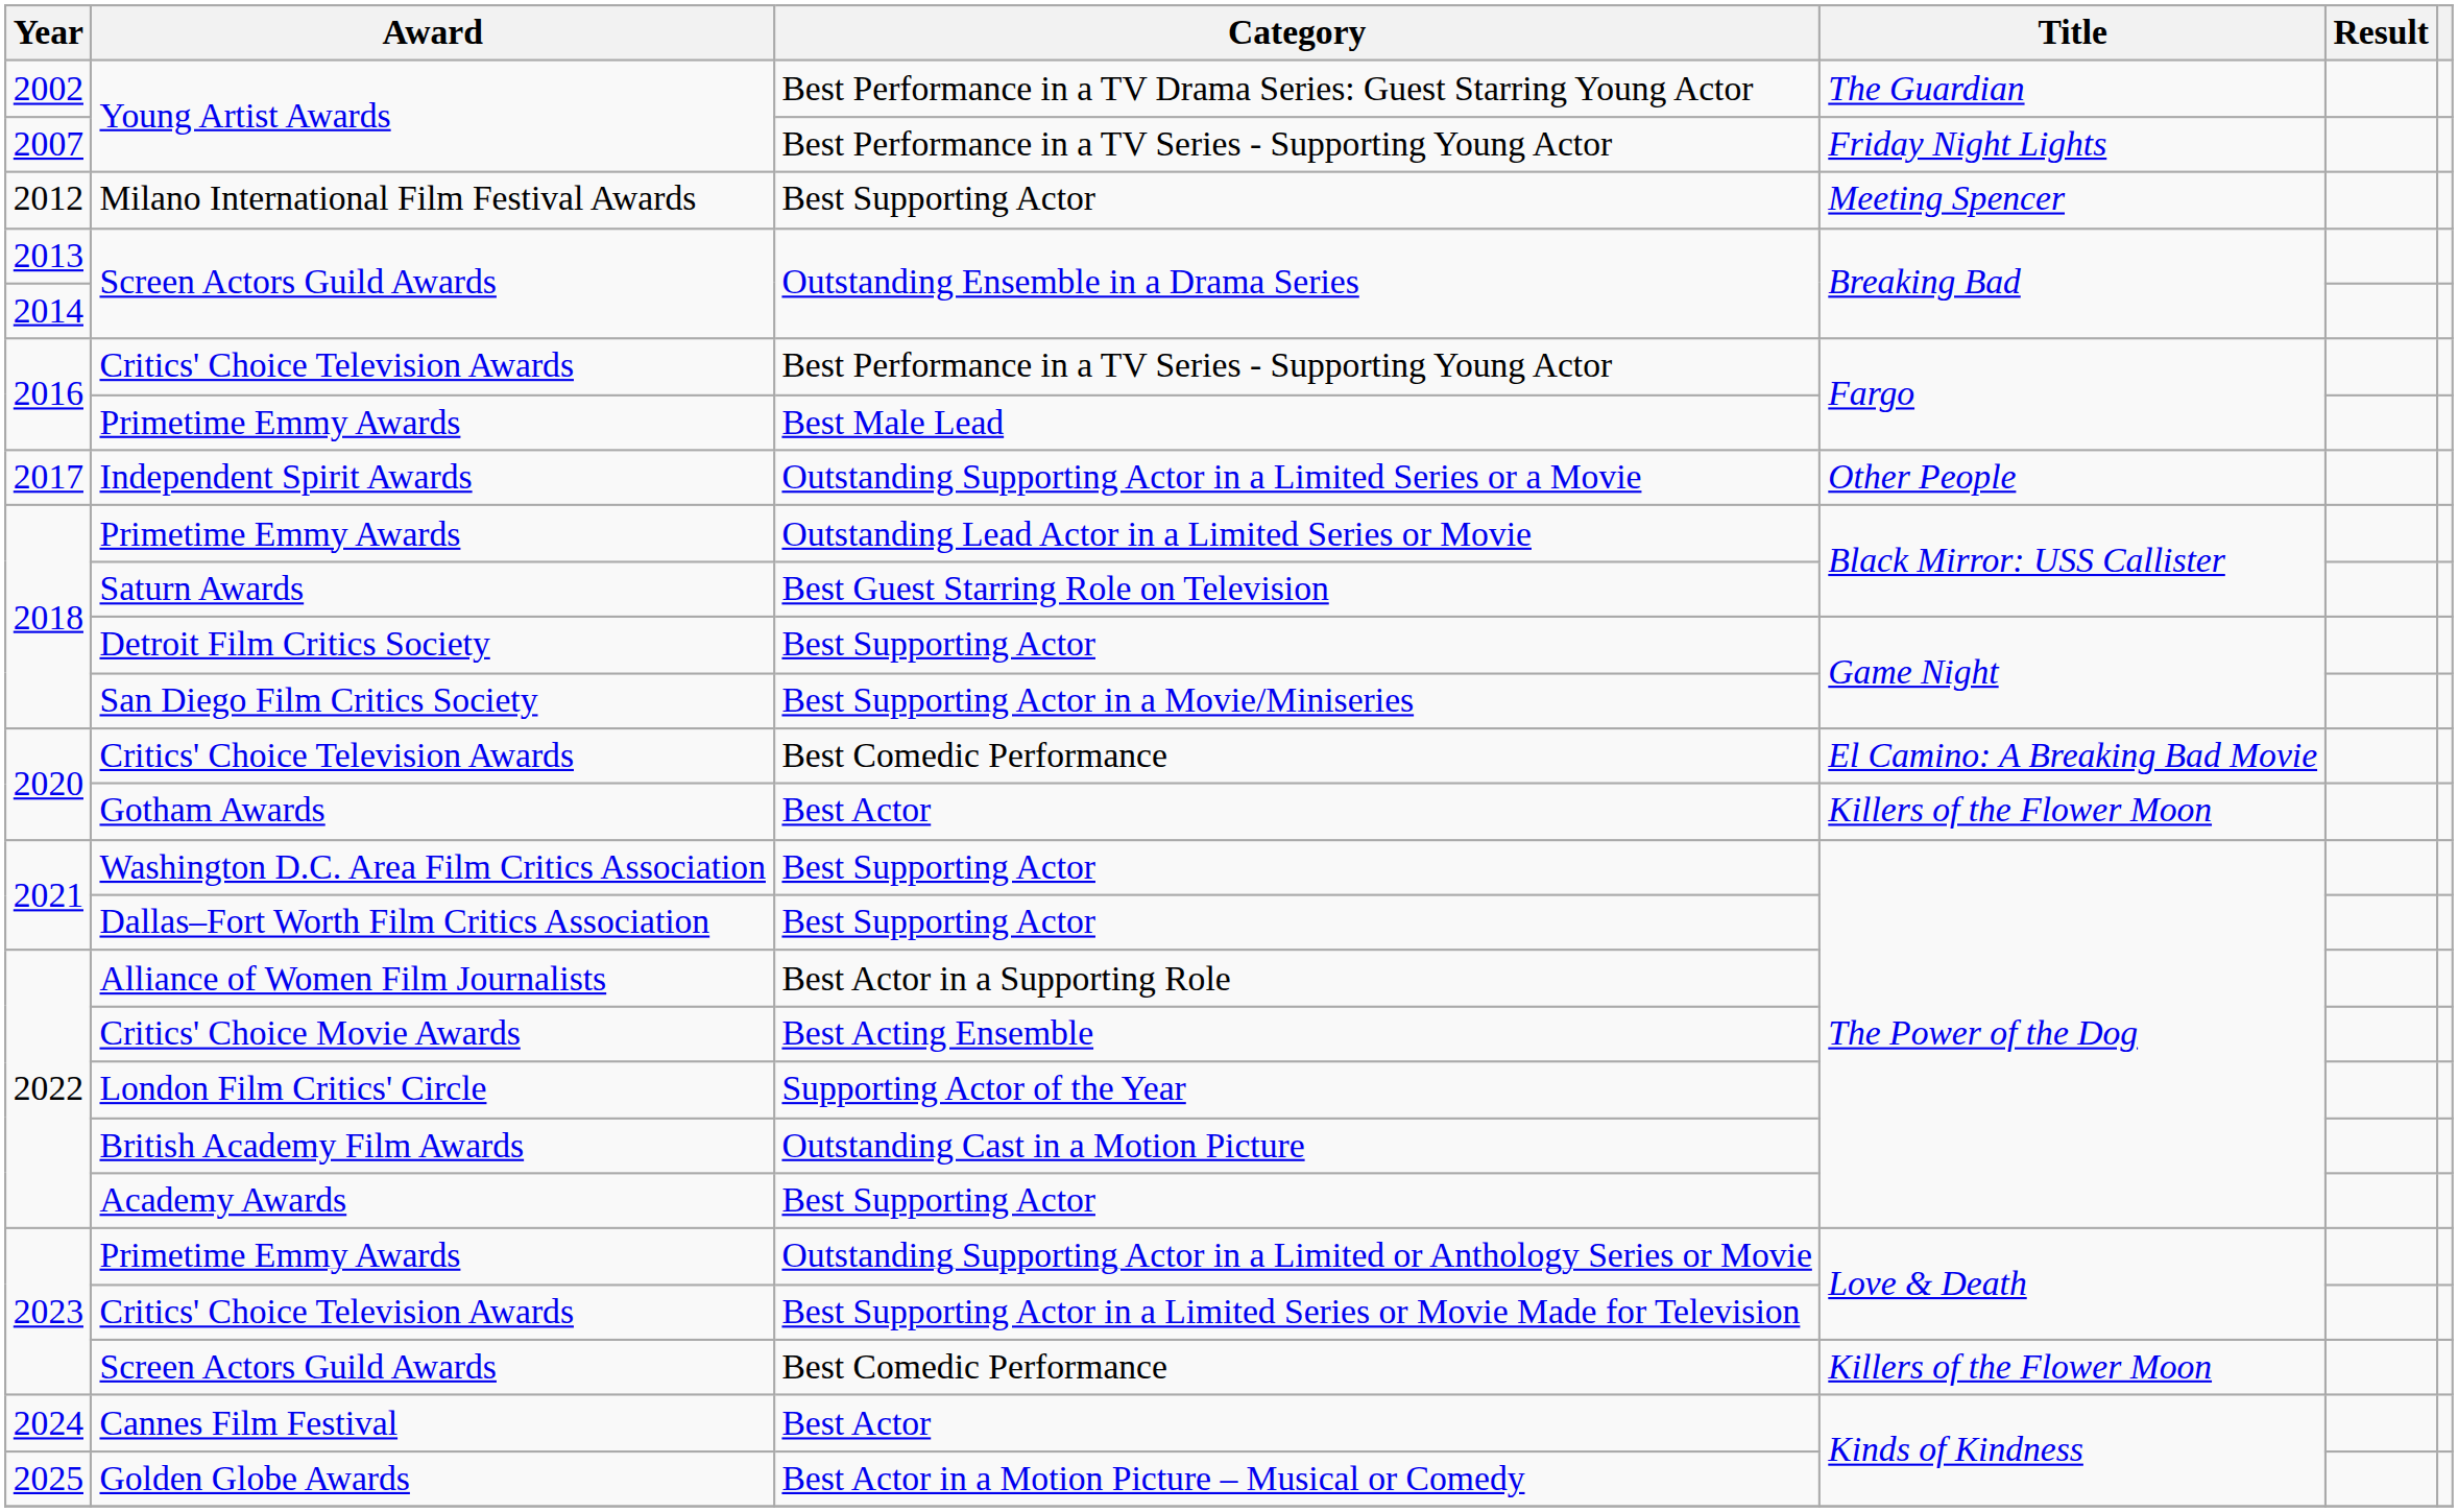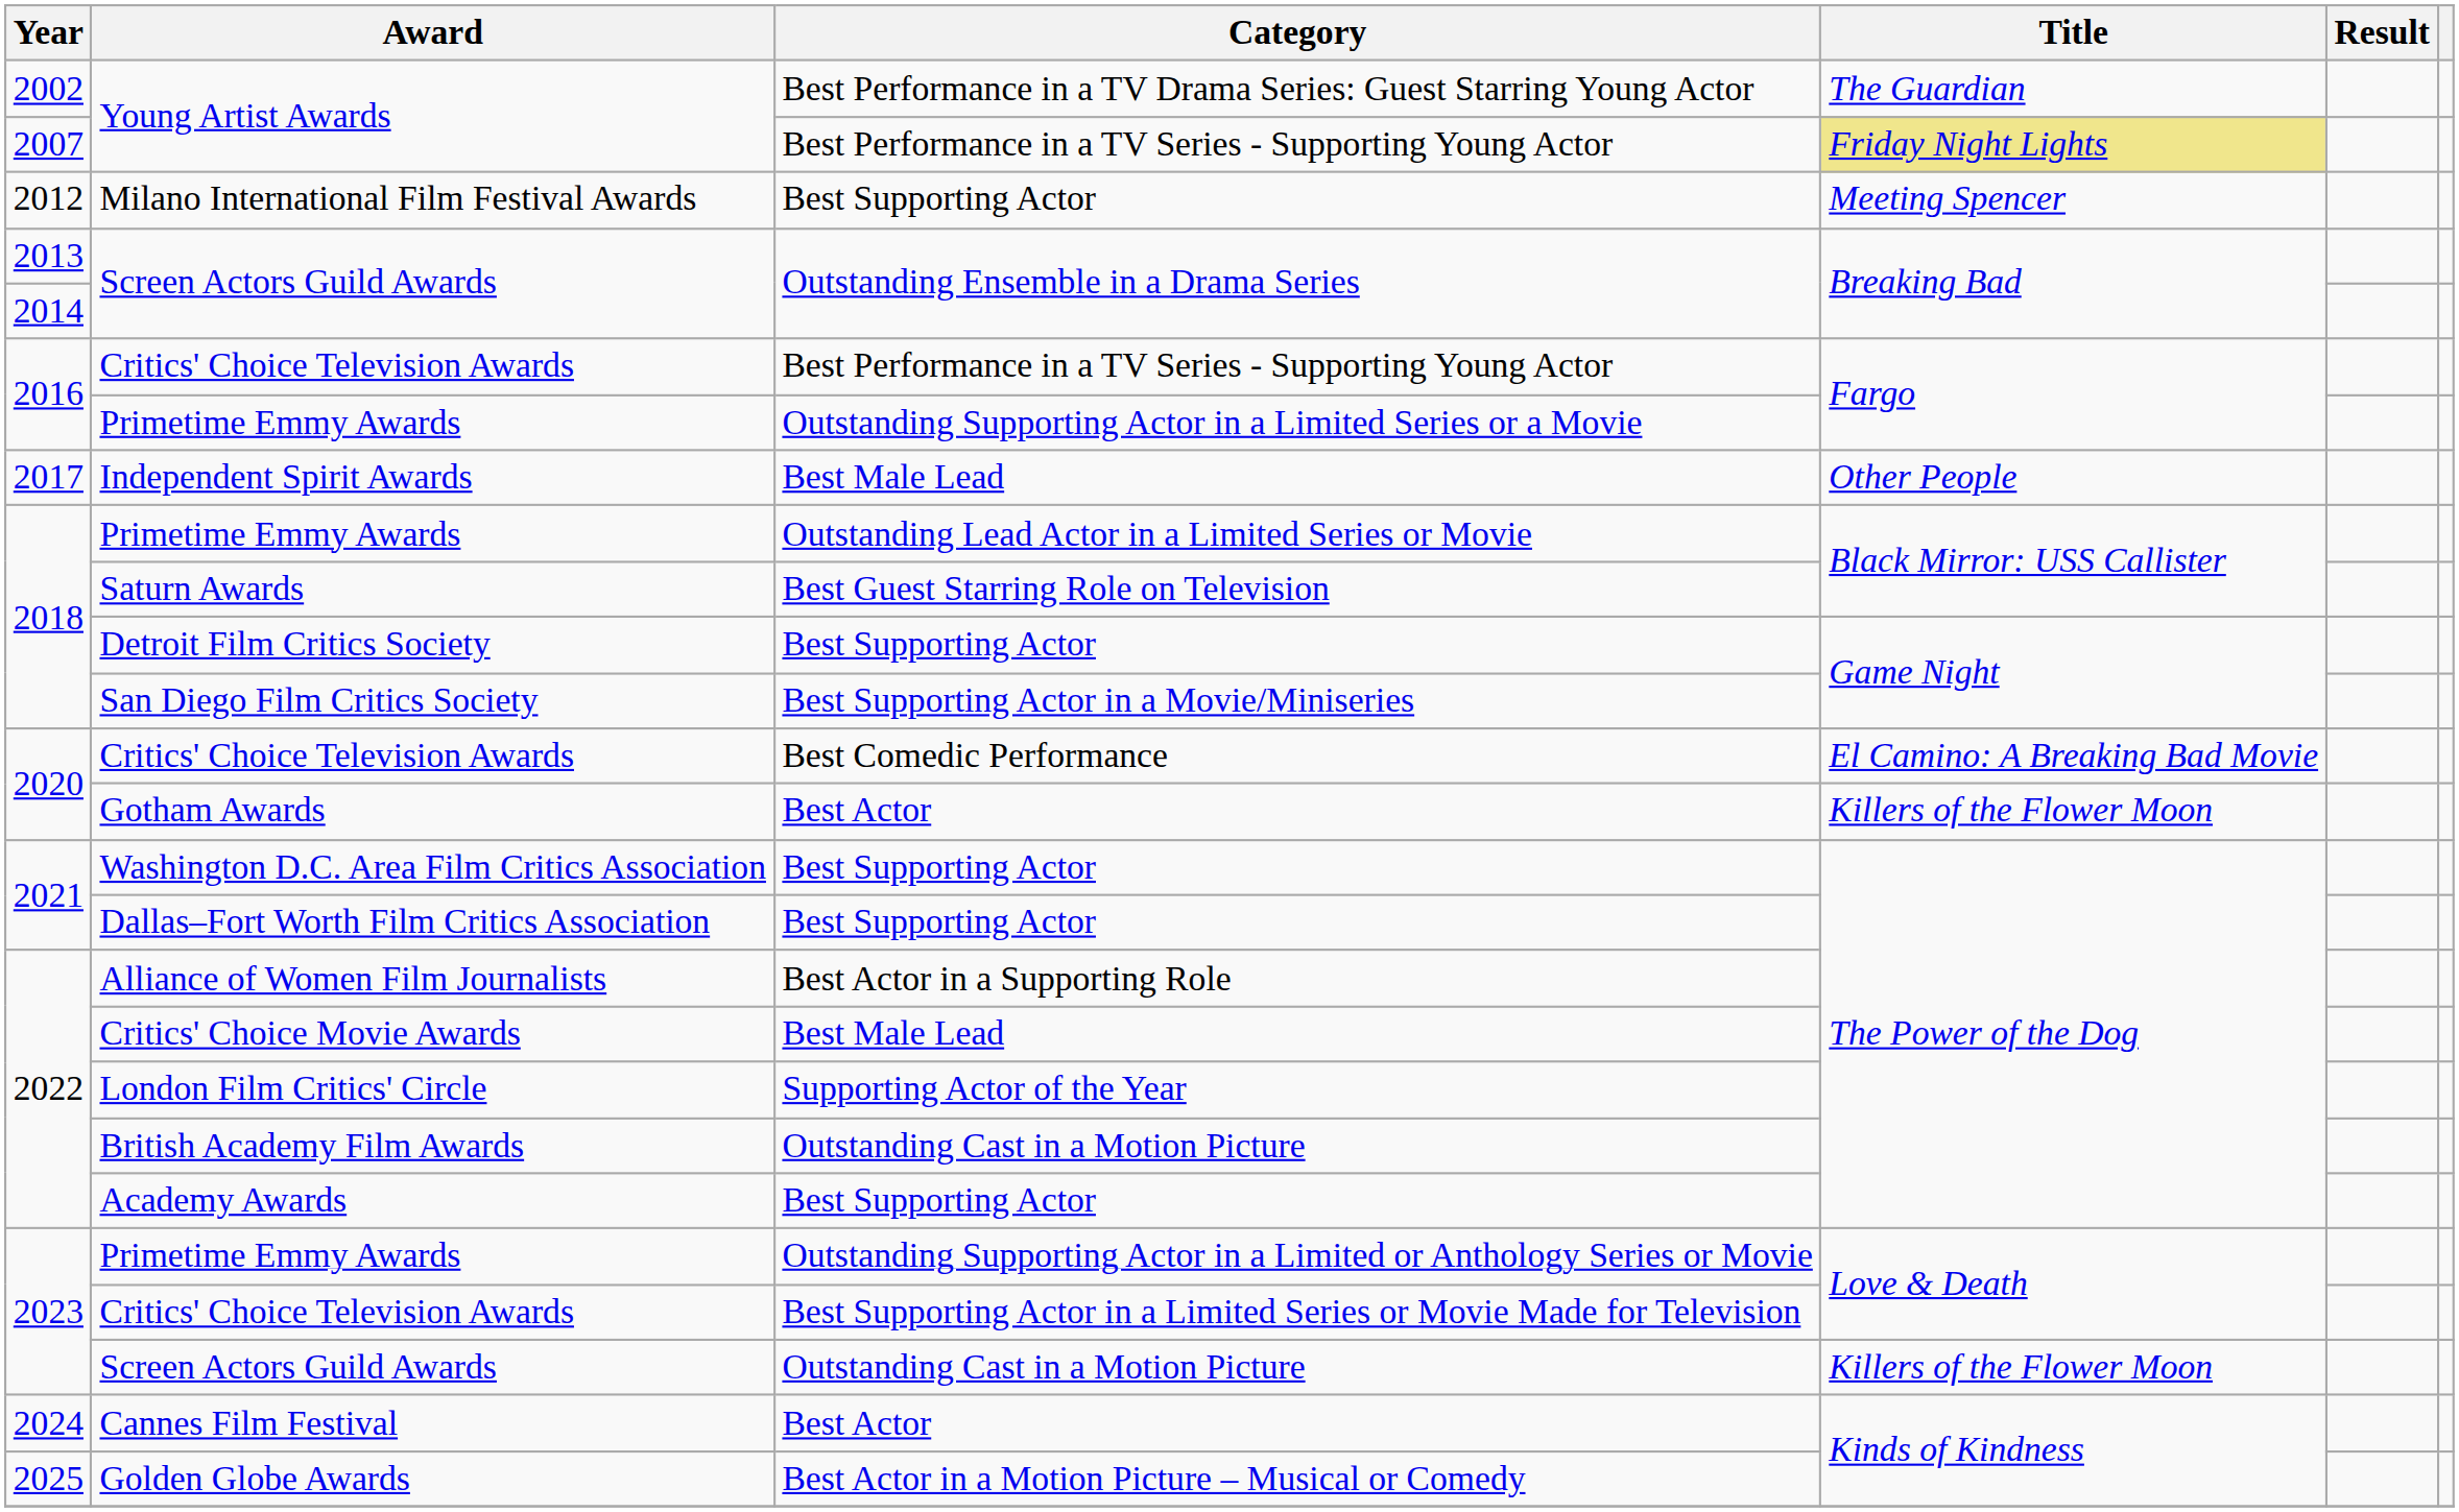 <table class="wikitable sortable">
 <tr>
 <th>Year</th>
 <th>Award</th>
 <th>Category</th>
 <th>Title</th>
 <th>Result</th>
 <th class=unsortable></th>
 </tr>
 <tr>
 <td><a href='#'>2002</a></td>
 <td rowspan="2"><a href='#'>Young Artist Awards</a></td>
 <td>Best Performance in a TV Drama Series: Guest Starring Young Actor</td>
 <td><em><a href='#'>The Guardian</a></em></td>
 <td></td>
 <td align="center"></td>
 </tr>
 <tr>
 <td><a href='#'>2007</a></td>
 <td>Best Performance in a TV Series - Supporting Young Actor</td>
-<td><em><a href='#'>Friday Night Lights</a></em></td>
+<td style="background: khaki;"><em><a href='#'>Friday Night Lights</a></em></td>
 <td></td>
 <td align="center"></td>
 </tr>
 <tr>
 <td>2012</td>
 <td>Milano International Film Festival Awards</td>
 <td>Best Supporting Actor</td>
 <td><em><a href='#'>Meeting Spencer</a></em></td>
 <td></td>
 <td align="center"></td>
 </tr>
 <tr>
 <td><a href='#'>2013</a></td>
 <td rowspan="2"><a href='#'>Screen Actors Guild Awards</a></td>
 <td rowspan="2"><a href='#'>Outstanding Ensemble in a Drama Series</a></td>
 <td rowspan="2"><em><a href='#'>Breaking Bad</a></em></td>
 <td></td>
 <td align="center"></td>
 </tr>
 <tr>
 <td><a href='#'>2014</a></td>
 <td></td>
 <td align="center"></td>
 </tr>
 <tr>
 <td rowspan="2"><a href='#'>2016</a></td>
 <td><a href='#'>Critics' Choice Television Awards</a></td>
 <td>Best Performance in a TV Series - Supporting Young Actor</td>
 <td rowspan="2"><em><a href='#'>Fargo</a></em></td>
 <td></td>
 <td align="center"></td>
 </tr>
 <tr>
 <td><a href='#'>Primetime Emmy Awards</a></td>
-<td><a href='#'>Best Male Lead</a></td>
+<td><a href='#'>Outstanding Supporting Actor in a Limited Series or a Movie</a></td>
 <td></td>
 <td align="center"></td>
 </tr>
 <tr>
 <td><a href='#'>2017</a></td>
 <td><a href='#'>Independent Spirit Awards</a></td>
-<td><a href='#'>Outstanding Supporting Actor in a Limited Series or a Movie</a></td>
+<td><a href='#'>Best Male Lead</a></td>
 <td><em><a href='#'>Other People</a></em></td>
 <td></td>
 <td align="center"></td>
 </tr>
 <tr>
 <td rowspan="4"><a href='#'>2018</a></td>
 <td><a href='#'>Primetime Emmy Awards</a></td>
 <td><a href='#'>Outstanding Lead Actor in a Limited Series or Movie</a></td>
 <td rowspan="2"><em><a href='#'>Black Mirror: USS Callister</a></em></td>
 <td></td>
 <td align="center"></td>
 </tr>
 <tr>
 <td><a href='#'>Saturn Awards</a></td>
 <td><a href='#'>Best Guest Starring Role on Television</a></td>
 <td></td>
 <td align="center"></td>
 </tr>
 <tr>
 <td><a href='#'>Detroit Film Critics Society</a></td>
 <td><a href='#'>Best Supporting Actor</a></td>
 <td rowspan="2"><em><a href='#'>Game Night</a></em></td>
 <td></td>
 <td></td>
 </tr>
 <tr>
 <td><a href='#'>San Diego Film Critics Society</a></td>
 <td><a href='#'>Best Supporting Actor in a Movie/Miniseries</a></td>
 <td></td>
 <td align="center"></td>
 </tr>
 <tr>
 <td rowspan="2"><a href='#'>2020</a></td>
 <td><a href='#'>Critics' Choice Television Awards</a></td>
 <td>Best Comedic Performance</td>
 <td><em><a href='#'>El Camino: A Breaking Bad Movie</a></em></td>
 <td></td>
 <td align="center"></td>
 </tr>
 <tr>
 <td><a href='#'>Gotham Awards</a></td>
 <td><a href='#'>Best Actor</a></td>
 <td><em><a href='#'>Killers of the Flower Moon</a></em></td>
 <td></td>
 <td align="center"></td>
 </tr>
 <tr>
 <td rowspan="2"><a href='#'>2021</a></td>
 <td><a href='#'>Washington D.C. Area Film Critics Association</a></td>
 <td><a href='#'>Best Supporting Actor</a></td>
 <td rowspan="7"><em><a href='#'>The Power of the Dog</a></em></td>
 <td></td>
 <td></td>
 </tr>
 <tr>
 <td><a href='#'>Dallas–Fort Worth Film Critics Association</a></td>
 <td><a href='#'>Best Supporting Actor</a></td>
 <td></td>
 <td></td>
 </tr>
 <tr>
 <td rowspan="5">2022</td>
 <td><a href='#'>Alliance of Women Film Journalists</a></td>
 <td>Best Actor in a Supporting Role</td>
 <td></td>
 <td></td>
 </tr>
 <tr>
 <td><a href='#'>Critics' Choice Movie Awards</a></td>
-<td><a href='#'>Best Acting Ensemble</a></td>
+<td><a href='#'>Best Male Lead</a></td>
 <td></td>
 <td align="center"></td>
 </tr>
 <tr>
 <td><a href='#'>London Film Critics' Circle</a></td>
 <td><a href='#'>Supporting Actor of the Year</a></td>
 <td></td>
 <td align="center"></td>
 </tr>
 <tr>
 <td><a href='#'>British Academy Film Awards</a></td>
 <td><a href='#'>Outstanding Cast in a Motion Picture</a></td>
 <td></td>
 <td align="center"></td>
 </tr>
 <tr>
 <td><a href='#'>Academy Awards</a></td>
 <td><a href='#'>Best Supporting Actor</a></td>
 <td></td>
 <td align="center"></td>
 </tr>
 <tr>
 <td rowspan="3"><a href='#'>2023</a></td>
 <td><a href='#'>Primetime Emmy Awards</a></td>
 <td><a href='#'>Outstanding Supporting Actor in a Limited or Anthology Series or Movie</a></td>
 <td rowspan="2"><em><a href='#'>Love & Death</a></em></td>
 <td></td>
 <td align="center"></td>
 </tr>
 <tr>
 <td><a href='#'>Critics' Choice Television Awards</a></td>
 <td><a href='#'>Best Supporting Actor in a Limited Series or Movie Made for Television</a></td>
 <td></td>
 <td align="center"></td>
 </tr>
 <tr>
 <td><a href='#'>Screen Actors Guild Awards</a></td>
-<td>Best Comedic Performance</td>
+<td><a href='#'>Outstanding Cast in a Motion Picture</a></td>
 <td><em><a href='#'>Killers of the Flower Moon</a></em></td>
 <td></td>
 <td align="center"></td>
 </tr>
 <tr>
 <td><a href='#'>2024</a></td>
 <td><a href='#'>Cannes Film Festival</a></td>
 <td><a href='#'>Best Actor</a></td>
 <td rowspan="2"><em><a href='#'>Kinds of Kindness</a></em></td>
 <td></td>
 <td align="center"></td>
 </tr>
 <tr>
 <td><a href='#'>2025</a></td>
 <td><a href='#'>Golden Globe Awards</a></td>
 <td><a href='#'>Best Actor in a Motion Picture – Musical or Comedy</a></td>
 <td></td>
 <td align="center"></td>
 </tr>
 <tr>
 </tr>
 </table>
